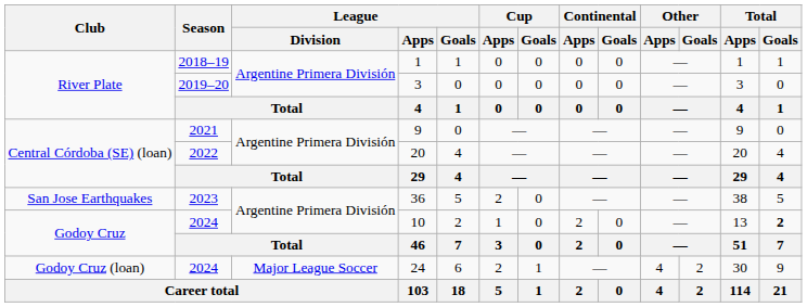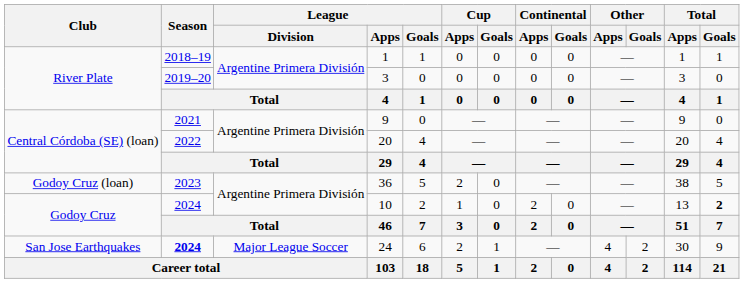 <table class="wikitable" style="text-align:center">
 <tr>
 <th rowspan="2">Club</th>
 <th rowspan="2">Season</th>
 <th colspan="3">League</th>
 <th colspan="2">Cup</th>
 <th colspan="2">Continental</th>
 <th colspan="2">Other</th>
 <th colspan="2">Total</th>
 </tr>
 <tr>
 <th>Division</th>
 <th>Apps</th>
 <th>Goals</th>
 <th>Apps</th>
 <th>Goals</th>
 <th>Apps</th>
 <th>Goals</th>
 <th>Apps</th>
 <th>Goals</th>
 <th>Apps</th>
 <th>Goals</th>
 </tr>
 <tr>
 <td rowspan="3"><a href='#'>River Plate</a></td>
 <td><a href='#'>2018–19</a></td>
 <td rowspan="2"><a href='#'>Argentine Primera División</a></td>
 <td>1</td>
 <td>1</td>
 <td>0</td>
 <td>0</td>
 <td>0</td>
 <td>0</td>
 <td colspan="2">—</td>
 <td>1</td>
 <td>1</td>
 </tr>
 <tr>
 <td><a href='#'>2019–20</a></td>
 <td>3</td>
 <td>0</td>
 <td>0</td>
 <td>0</td>
 <td>0</td>
 <td>0</td>
 <td colspan="2">—</td>
 <td>3</td>
 <td>0</td>
 </tr>
 <tr>
 <th colspan="2">Total</th>
 <th>4</th>
 <th>1</th>
 <th>0</th>
 <th>0</th>
 <th>0</th>
 <th>0</th>
 <th colspan="2">—</th>
 <th>4</th>
 <th>1</th>
 </tr>
 <tr>
 <td rowspan="3"><a href='#'>Central Córdoba (SE)</a> (loan)</td>
 <td><a href='#'>2021</a></td>
 <td rowspan="2">Argentine Primera División</td>
 <td>9</td>
 <td>0</td>
 <td colspan="2">—</td>
 <td colspan="2">—</td>
 <td colspan="2">—</td>
 <td>9</td>
 <td>0</td>
 </tr>
 <tr>
 <td><a href='#'>2022</a></td>
 <td>20</td>
 <td>4</td>
 <td colspan="2">—</td>
 <td colspan="2">—</td>
 <td colspan="2">—</td>
 <td>20</td>
 <td>4</td>
 </tr>
 <tr>
 <th colspan="2">Total</th>
 <th>29</th>
 <th>4</th>
 <th colspan="2">—</th>
 <th colspan="2">—</th>
 <th colspan="2">—</th>
 <th>29</th>
 <th>4</th>
 </tr>
 <tr>
-<td><a href='#'>San Jose Earthquakes</a></td>
+<td><a href='#'>Godoy Cruz</a> (loan)</td>
 <td><a href='#'>2023</a></td>
 <td rowspan="2">Argentine Primera División</td>
 <td>36</td>
 <td>5</td>
 <td>2</td>
 <td>0</td>
 <td colspan="2">—</td>
 <td colspan="2">—</td>
 <td>38</td>
 <td>5</td>
 </tr>
 <tr>
 <td rowspan="2"><a href='#'>Godoy Cruz</a></td>
 <td><a href='#'>2024</a></td>
 <td>10</td>
 <td>2</td>
 <td>1</td>
 <td>0</td>
 <td>2</td>
 <td>0</td>
 <td colspan="2">—</td>
 <td>13</td>
 <td><strong>2</strong></td>
 </tr>
 <tr>
 <th colspan="2">Total</th>
 <th>46</th>
 <th>7</th>
 <th>3</th>
 <th>0</th>
 <th>2</th>
 <th>0</th>
 <th colspan="2">—</th>
 <th>51</th>
 <th>7</th>
 </tr>
 <tr>
-<td><a href='#'>Godoy Cruz</a> (loan)</td>
-<td><a href='#'>2024</a></td>
+<td><a href='#'>San Jose Earthquakes</a></td>
+<td><strong><a href='#'>2024</a></strong></td>
 <td><a href='#'>Major League Soccer</a></td>
 <td>24</td>
 <td>6</td>
 <td>2</td>
 <td>1</td>
 <td colspan="2">—</td>
 <td>4</td>
 <td>2</td>
 <td>30</td>
 <td>9</td>
 </tr>
 <tr>
 <th colspan="3">Career total</th>
 <th>103</th>
 <th>18</th>
 <th>5</th>
 <th>1</th>
 <th>2</th>
 <th>0</th>
 <th>4</th>
 <th>2</th>
 <th>114</th>
 <th>21</th>
 </tr>
 </table>
